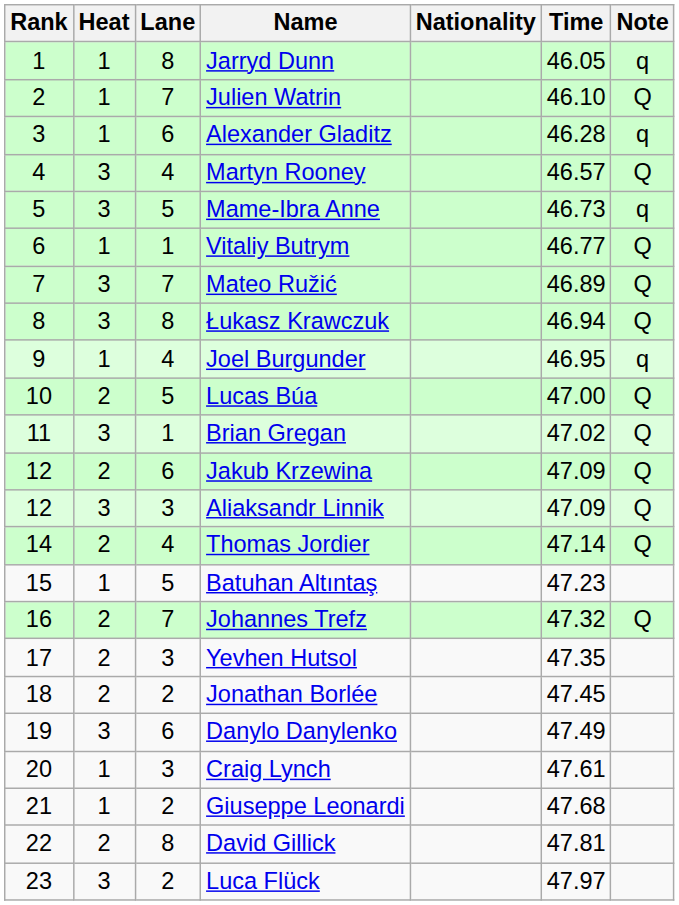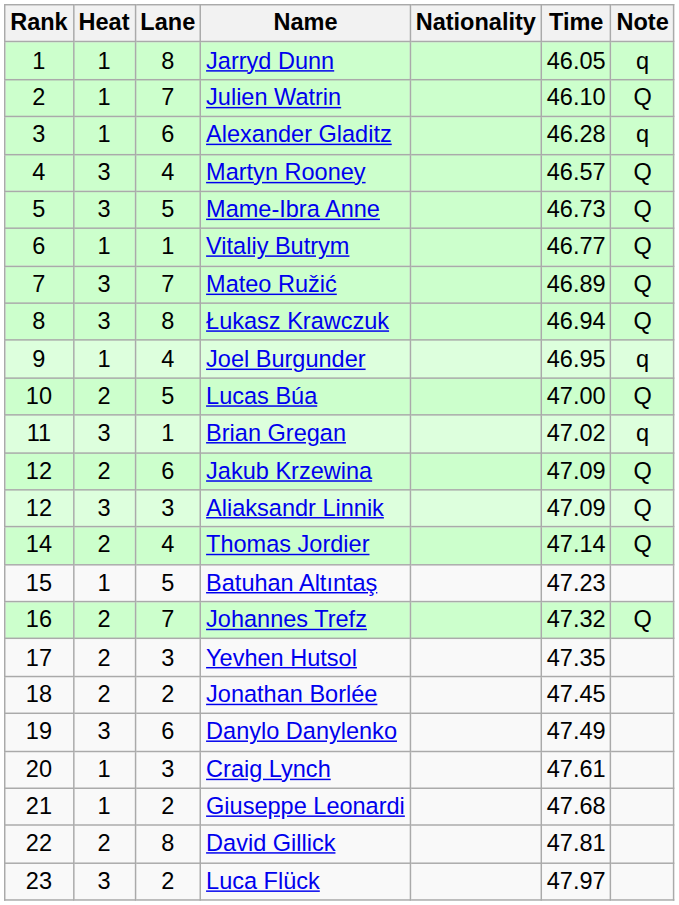 <table class="wikitable sortable" style="text-align:center">
 <tr>
 <th>Rank</th>
 <th>Heat</th>
 <th>Lane</th>
 <th>Name</th>
 <th>Nationality</th>
 <th>Time</th>
 <th>Note</th>
 </tr>
 <tr bgcolor=ccffcc>
 <td>1</td>
 <td>1</td>
 <td>8</td>
 <td align=left><a href='#'>Jarryd Dunn</a></td>
 <td align=left></td>
 <td>46.05</td>
 <td>q</td>
 </tr>
 <tr bgcolor=ccffcc>
 <td>2</td>
 <td>1</td>
 <td>7</td>
 <td align=left><a href='#'>Julien Watrin</a></td>
 <td align=left></td>
 <td>46.10</td>
 <td>Q</td>
 </tr>
 <tr bgcolor=ccffcc>
 <td>3</td>
 <td>1</td>
 <td>6</td>
 <td align=left><a href='#'>Alexander Gladitz</a></td>
 <td align=left></td>
 <td>46.28</td>
 <td>q</td>
 </tr>
 <tr bgcolor=ccffcc>
 <td>4</td>
 <td>3</td>
 <td>4</td>
 <td align=left><a href='#'>Martyn Rooney</a></td>
 <td align=left></td>
 <td>46.57</td>
 <td>Q</td>
 </tr>
 <tr bgcolor=ccffcc>
 <td>5</td>
 <td>3</td>
 <td>5</td>
 <td align=left><a href='#'>Mame-Ibra Anne</a></td>
 <td align=left></td>
 <td>46.73</td>
-<td>q</td>
+<td>Q</td>
 </tr>
 <tr bgcolor=ccffcc>
 <td>6</td>
 <td>1</td>
 <td>1</td>
 <td align=left><a href='#'>Vitaliy Butrym</a></td>
 <td align=left></td>
 <td>46.77</td>
 <td>Q</td>
 </tr>
 <tr bgcolor=ccffcc>
 <td>7</td>
 <td>3</td>
 <td>7</td>
 <td align=left><a href='#'>Mateo Ružić</a></td>
 <td align=left></td>
 <td>46.89</td>
 <td>Q</td>
 </tr>
 <tr bgcolor=ccffcc>
 <td>8</td>
 <td>3</td>
 <td>8</td>
 <td align=left><a href='#'>Łukasz Krawczuk</a></td>
 <td align=left></td>
 <td>46.94</td>
 <td>Q</td>
 </tr>
 <tr bgcolor=ddffdd>
 <td>9</td>
 <td>1</td>
 <td>4</td>
 <td align=left><a href='#'>Joel Burgunder</a></td>
 <td align=left></td>
 <td>46.95</td>
 <td>q</td>
 </tr>
 <tr bgcolor=ccffcc>
 <td>10</td>
 <td>2</td>
 <td>5</td>
 <td align=left><a href='#'>Lucas Búa</a></td>
 <td align=left></td>
 <td>47.00</td>
 <td>Q</td>
 </tr>
 <tr bgcolor=ddffdd>
 <td>11</td>
 <td>3</td>
 <td>1</td>
 <td align=left><a href='#'>Brian Gregan</a></td>
 <td align=left></td>
 <td>47.02</td>
-<td>Q</td>
+<td>q</td>
 </tr>
 <tr bgcolor=ccffcc>
 <td>12</td>
 <td>2</td>
 <td>6</td>
 <td align=left><a href='#'>Jakub Krzewina</a></td>
 <td align=left></td>
 <td>47.09</td>
 <td>Q</td>
 </tr>
 <tr bgcolor=ddffdd>
 <td>12</td>
 <td>3</td>
 <td>3</td>
 <td align=left><a href='#'>Aliaksandr Linnik</a></td>
 <td align=left></td>
 <td>47.09</td>
 <td>Q</td>
 </tr>
 <tr bgcolor=ccffcc>
 <td>14</td>
 <td>2</td>
 <td>4</td>
 <td align=left><a href='#'>Thomas Jordier</a></td>
 <td align=left></td>
 <td>47.14</td>
 <td>Q</td>
 </tr>
 <tr>
 <td>15</td>
 <td>1</td>
 <td>5</td>
 <td align=left><a href='#'>Batuhan Altıntaş</a></td>
 <td align=left></td>
 <td>47.23</td>
 <td></td>
 </tr>
 <tr bgcolor=ccffcc>
 <td>16</td>
 <td>2</td>
 <td>7</td>
 <td align=left><a href='#'>Johannes Trefz</a></td>
 <td align=left></td>
 <td>47.32</td>
 <td>Q</td>
 </tr>
 <tr>
 <td>17</td>
 <td>2</td>
 <td>3</td>
 <td align=left><a href='#'>Yevhen Hutsol</a></td>
 <td align=left></td>
 <td>47.35</td>
 <td></td>
 </tr>
 <tr>
 <td>18</td>
 <td>2</td>
 <td>2</td>
 <td align=left><a href='#'>Jonathan Borlée</a></td>
 <td align=left></td>
 <td>47.45</td>
 <td></td>
 </tr>
 <tr>
 <td>19</td>
 <td>3</td>
 <td>6</td>
 <td align=left><a href='#'>Danylo Danylenko</a></td>
 <td align=left></td>
 <td>47.49</td>
 <td></td>
 </tr>
 <tr>
 <td>20</td>
 <td>1</td>
 <td>3</td>
 <td align=left><a href='#'>Craig Lynch</a></td>
 <td align=left></td>
 <td>47.61</td>
 <td></td>
 </tr>
 <tr>
 <td>21</td>
 <td>1</td>
 <td>2</td>
 <td align=left><a href='#'>Giuseppe Leonardi</a></td>
 <td align=left></td>
 <td>47.68</td>
 <td></td>
 </tr>
 <tr>
 <td>22</td>
 <td>2</td>
 <td>8</td>
 <td align=left><a href='#'>David Gillick</a></td>
 <td align=left></td>
 <td>47.81</td>
 <td></td>
 </tr>
 <tr>
 <td>23</td>
 <td>3</td>
 <td>2</td>
 <td align=left><a href='#'>Luca Flück</a></td>
 <td align=left></td>
 <td>47.97</td>
 <td></td>
 </tr>
 </table>
